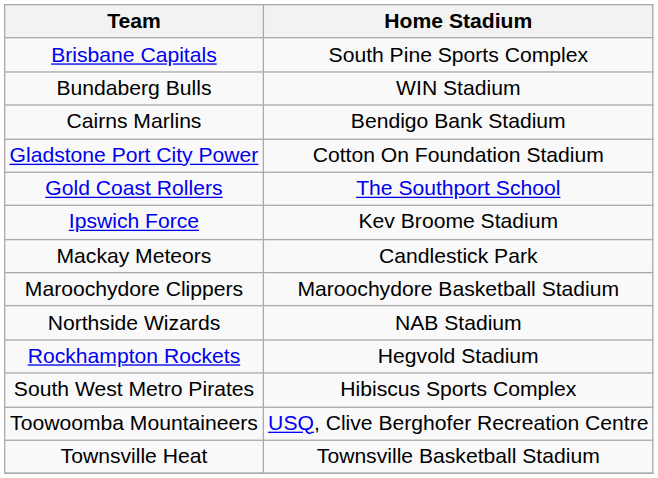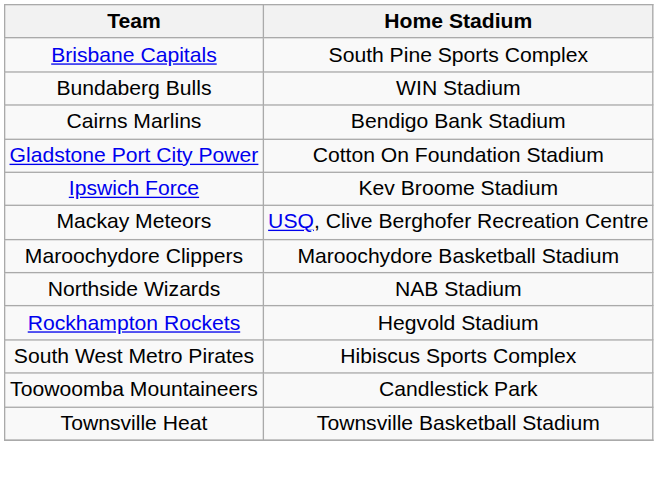 <table class="wikitable" style="text-align:center">
 <tr>
 <th>Team</th>
 <th>Home Stadium</th>
 </tr>
 <tr>
 <td><a href='#'>Brisbane Capitals</a></td>
 <td>South Pine Sports Complex</td>
 </tr>
 <tr>
 <td>Bundaberg Bulls</td>
 <td>WIN Stadium</td>
 </tr>
 <tr>
 <td>Cairns Marlins</td>
 <td>Bendigo Bank Stadium</td>
 </tr>
 <tr>
 <td><a href='#'>Gladstone Port City Power</a></td>
 <td>Cotton On Foundation Stadium</td>
 </tr>
 <tr>
-<td><a href='#'>Gold Coast Rollers</a></td>
-<td><a href='#'>The Southport School</a></td>
-</tr>
-<tr>
 <td><a href='#'>Ipswich Force</a></td>
 <td>Kev Broome Stadium</td>
 </tr>
 <tr>
 <td>Mackay Meteors</td>
-<td>Candlestick Park</td>
+<td><a href='#'>USQ</a>, Clive Berghofer Recreation Centre</td>
 </tr>
 <tr>
 <td>Maroochydore Clippers</td>
 <td>Maroochydore Basketball Stadium</td>
 </tr>
 <tr>
 <td>Northside Wizards</td>
 <td>NAB Stadium</td>
 </tr>
 <tr>
 <td><a href='#'>Rockhampton Rockets</a></td>
 <td>Hegvold Stadium</td>
 </tr>
 <tr>
 <td>South West Metro Pirates</td>
 <td>Hibiscus Sports Complex</td>
 </tr>
 <tr>
 <td>Toowoomba Mountaineers</td>
-<td><a href='#'>USQ</a>, Clive Berghofer Recreation Centre</td>
+<td>Candlestick Park</td>
 </tr>
 <tr>
 <td>Townsville Heat</td>
 <td>Townsville Basketball Stadium</td>
 </tr>
 <tr>
 </tr>
 </table>
